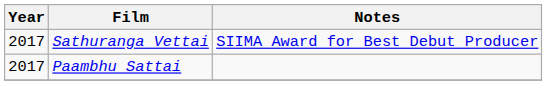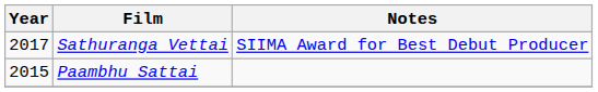 <table class="wikitable sortable" style="background:# style="background:#B0C4DE">
 <tr>
 <th>Year</th>
 <th>Film</th>
 <th class=unsortable>Notes</th>
 </tr>
 <tr>
 <td>2017</td>
 <td><em><a href='#'>Sathuranga Vettai</a></em></td>
 <td><a href='#'>SIIMA Award for Best Debut Producer</a></td>
 </tr>
 <tr>
-<td>2017</td>
+<td>2015</td>
 <td><em><a href='#'>Paambhu Sattai</a></em></td>
 <td></td>
 </tr>
 <tr>
 </tr>
 </table>
